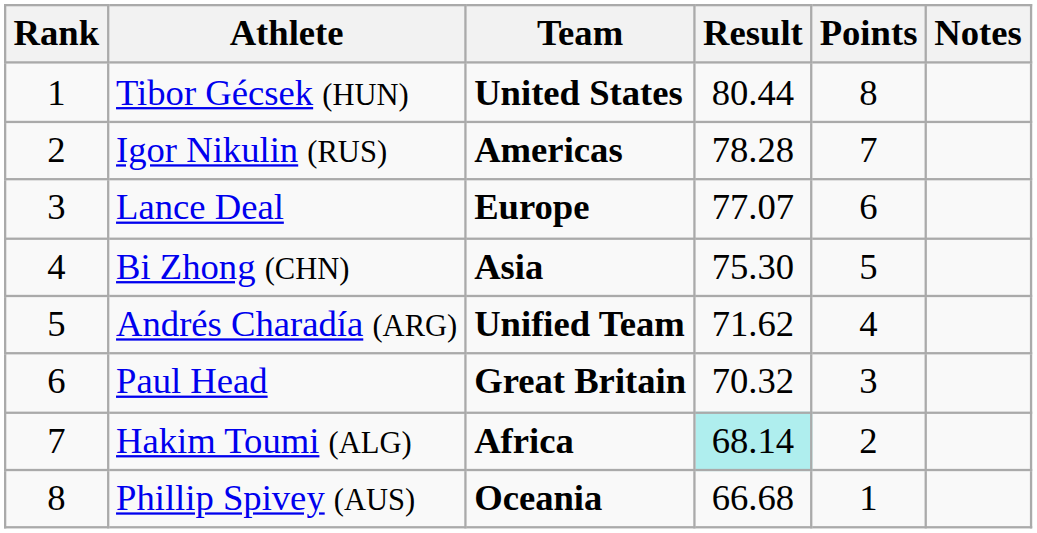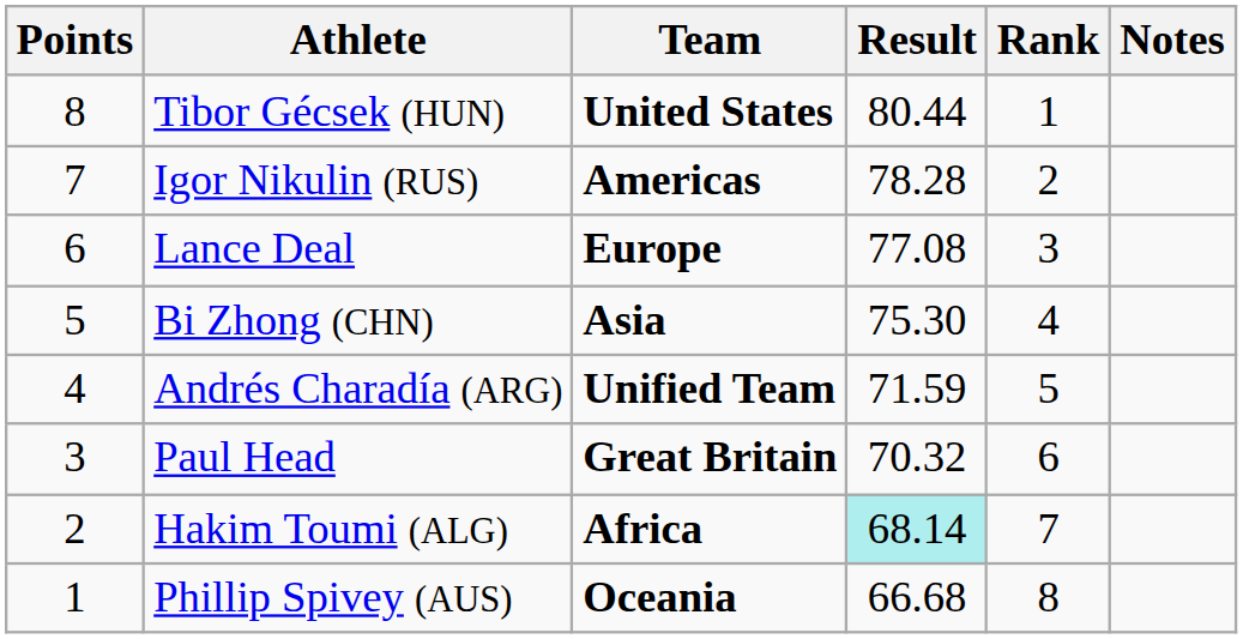 <table class="wikitable" style="text-align:center">
 <tr>
-<th>Rank</th>
+<th>Points</th>
 <th>Athlete</th>
 <th>Team</th>
 <th>Result</th>
-<th>Points</th>
+<th>Rank</th>
 <th>Notes</th>
 </tr>
 <tr>
-<td>1</td>
+<td>8</td>
 <td align="left"><a href='#'>Tibor Gécsek</a> <small>(HUN) </small></td>
 <td align=left><strong>United States</strong></td>
 <td>80.44</td>
-<td>8</td>
+<td>1</td>
+<td></td>
+</tr>
+<tr>
+<td>7</td>
+<td align="left"><a href='#'>Igor Nikulin</a> <small>(RUS) </small></td>
+<td align=left><strong>Americas</strong></td>
+<td>78.28</td>
+<td>2</td>
+<td></td>
+</tr>
+<tr>
+<td>6</td>
+<td align="left"><a href='#'>Lance Deal</a></td>
+<td align=left><strong>Europe</strong></td>
+<td>77.08</td>
+<td>3</td>
+<td></td>
+</tr>
+<tr>
+<td>5</td>
+<td align="left"><a href='#'>Bi Zhong</a> <small>(CHN) </small></td>
+<td align=left><strong>Asia</strong></td>
+<td>75.30</td>
+<td>4</td>
+<td></td>
+</tr>
+<tr>
+<td>4</td>
+<td align="left"><a href='#'>Andrés Charadía</a> <small>(ARG) </small></td>
+<td align=left><strong>Unified Team</strong></td>
+<td>71.59</td>
+<td>5</td>
+<td></td>
+</tr>
+<tr>
+<td>3</td>
+<td align="left"><a href='#'>Paul Head</a></td>
+<td align=left><strong>Great Britain</strong></td>
+<td>70.32</td>
+<td>6</td>
 <td></td>
 </tr>
 <tr>
 <td>2</td>
-<td align="left"><a href='#'>Igor Nikulin</a> <small>(RUS) </small></td>
-<td align=left><strong>Americas</strong></td>
-<td>78.28</td>
+<td align="left"><a href='#'>Hakim Toumi</a> <small>(ALG) </small></td>
+<td align=left><strong>Africa</strong></td>
+<td style="background: paleturquoise;">68.14</td>
 <td>7</td>
 <td></td>
 </tr>
 <tr>
-<td>3</td>
-<td align="left"><a href='#'>Lance Deal</a></td>
-<td align=left><strong>Europe</strong></td>
-<td>77.07</td>
-<td>6</td>
-<td></td>
-</tr>
-<tr>
-<td>4</td>
-<td align="left"><a href='#'>Bi Zhong</a> <small>(CHN) </small></td>
-<td align=left><strong>Asia</strong></td>
-<td>75.30</td>
-<td>5</td>
-<td></td>
-</tr>
-<tr>
-<td>5</td>
-<td align="left"><a href='#'>Andrés Charadía</a> <small>(ARG) </small></td>
-<td align=left><strong>Unified Team</strong></td>
-<td>71.62</td>
-<td>4</td>
-<td></td>
-</tr>
-<tr>
-<td>6</td>
-<td align="left"><a href='#'>Paul Head</a></td>
-<td align=left><strong>Great Britain</strong></td>
-<td>70.32</td>
-<td>3</td>
-<td></td>
-</tr>
-<tr>
-<td>7</td>
-<td align="left"><a href='#'>Hakim Toumi</a> <small>(ALG) </small></td>
-<td align=left><strong>Africa</strong></td>
-<td style="background: paleturquoise;">68.14</td>
-<td>2</td>
-<td></td>
-</tr>
-<tr>
-<td>8</td>
+<td>1</td>
 <td align="left"><a href='#'>Phillip Spivey</a> <small>(AUS) </small></td>
 <td align=left><strong>Oceania</strong></td>
 <td>66.68</td>
-<td>1</td>
+<td>8</td>
 <td></td>
 </tr>
 </table>
